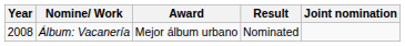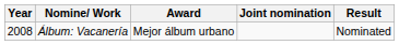 <table class="wikitable">
 <tr>
 <th>Year</th>
 <th>Nomine/ Work</th>
 <th>Award</th>
+<th>Joint nomination</th>
 <th>Result</th>
-<th>Joint nomination</th>
 </tr>
 <tr>
 <td>2008</td>
 <td><em>Álbum: Vacanería</em></td>
 <td>Mejor álbum urbano </td>
+<td></td>
 <td>Nominated</td>
-<td></td>
 </tr>
 </table>
